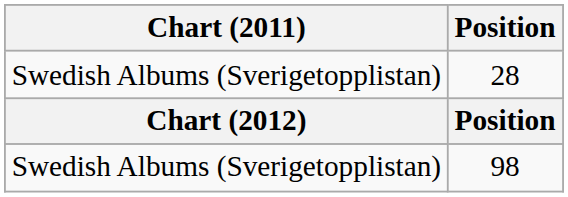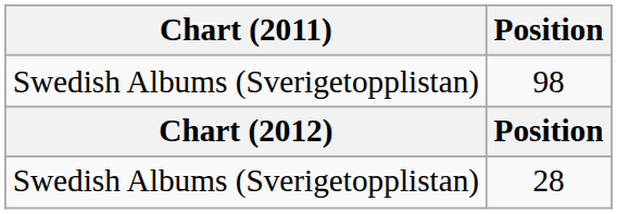 <table class="wikitable">
 <tr>
 <th>Chart (2011)</th>
 <th>Position</th>
 </tr>
 <tr>
 <td>Swedish Albums (Sverigetopplistan)</td>
-<td align="center">28</td>
+<td align="center">98</td>
 </tr>
 <tr>
 <th>Chart (2012)</th>
 <th>Position</th>
 </tr>
 <tr>
 <td>Swedish Albums (Sverigetopplistan)</td>
-<td align="center">98</td>
+<td align="center">28</td>
 </tr>
 </table>
